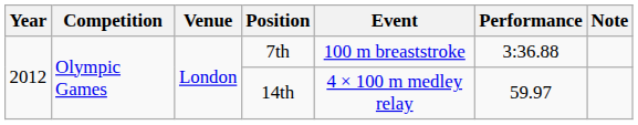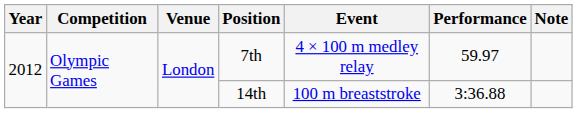 <table class="wikitable" width=55% style="font-size:90%; text-align:center;">
 <tr>
 <th>Year</th>
 <th>Competition</th>
 <th>Venue</th>
 <th>Position</th>
 <th>Event</th>
 <th>Performance</th>
 <th>Note</th>
 </tr>
 <tr>
 <td rowspan=2>2012</td>
 <td rowspan=2 align=left><a href='#'>Olympic Games</a></td>
 <td rowspan=2 align=left> <a href='#'>London</a></td>
 <td>7th</td>
+<td><a href='#'>4 × 100 m medley relay</a></td>
+<td>59.97</td>
+<td></td>
+</tr>
+<tr>
+<td>14th</td>
 <td><a href='#'>100 m breaststroke</a></td>
 <td>3:36.88</td>
 <td></td>
 </tr>
-<tr>
-<td>14th</td>
-<td><a href='#'>4 × 100 m medley relay</a></td>
-<td>59.97</td>
-<td></td>
-</tr>
 </table>
